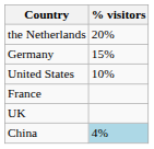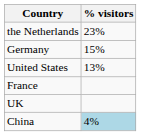 <table class="wikitable">
 <tr>
 <th>Country</th>
 <th>% visitors</th>
 </tr>
 <tr>
 <td>the Netherlands</td>
-<td>20%</td>
+<td>23%</td>
 </tr>
 <tr>
 <td>Germany</td>
 <td>15%</td>
 </tr>
 <tr>
 <td>United States</td>
-<td>10%</td>
+<td>13%</td>
 </tr>
 <tr>
 <td>France</td>
 <td></td>
 </tr>
 <tr>
 <td>UK</td>
 <td></td>
 </tr>
 <tr>
 <td>China</td>
 <td style="background: lightblue;">4%</td>
 </tr>
 </table>
